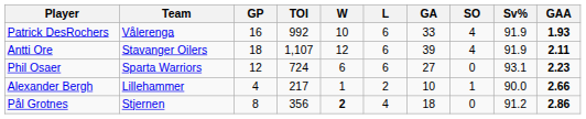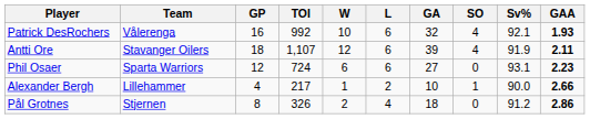 <table class="wikitable sortable" style="text-align:center">
 <tr>
 <th width="18.5%">Player</th>
 <th width="18.5%">Team</th>
 <th width="7%">GP</th>
 <th width="7%">TOI</th>
 <th width="7%">W</th>
 <th width="7%">L</th>
 <th width="7%">GA</th>
 <th width="7%">SO</th>
 <th width="7%">Sv%</th>
 <th width="7%">GAA</th>
 </tr>
 <tr>
 <td align=left> <a href='#'>Patrick DesRochers</a></td>
 <td align=left><a href='#'>Vålerenga</a></td>
 <td>16</td>
 <td>992</td>
 <td>10</td>
 <td>6</td>
-<td>33</td>
+<td>32</td>
 <td>4</td>
-<td>91.9</td>
+<td>92.1</td>
 <td><strong>1.93</strong></td>
 </tr>
 <tr>
 <td align=left> <a href='#'>Antti Ore</a></td>
 <td align=left><a href='#'>Stavanger Oilers</a></td>
 <td>18</td>
 <td>1,107</td>
 <td>12</td>
 <td>6</td>
 <td>39</td>
 <td>4</td>
 <td>91.9</td>
 <td><strong>2.11</strong></td>
 </tr>
 <tr>
 <td align=left> <a href='#'>Phil Osaer</a></td>
 <td align=left><a href='#'>Sparta Warriors</a></td>
 <td>12</td>
 <td>724</td>
 <td>6</td>
 <td>6</td>
 <td>27</td>
 <td>0</td>
 <td>93.1</td>
 <td><strong>2.23</strong></td>
 </tr>
 <tr>
 <td align=left> <a href='#'>Alexander Bergh</a></td>
 <td align=left><a href='#'>Lillehammer</a></td>
 <td>4</td>
 <td>217</td>
 <td>1</td>
 <td>2</td>
 <td>10</td>
 <td>1</td>
 <td>90.0</td>
 <td><strong>2.66</strong></td>
 </tr>
 <tr>
 <td align=left> <a href='#'>Pål Grotnes</a></td>
 <td align=left><a href='#'>Stjernen</a></td>
 <td>8</td>
-<td>356</td>
-<td><strong>2</strong></td>
+<td>326</td>
+<td>2</td>
 <td>4</td>
 <td>18</td>
 <td>0</td>
 <td>91.2</td>
 <td><strong>2.86</strong></td>
 </tr>
 </table>
